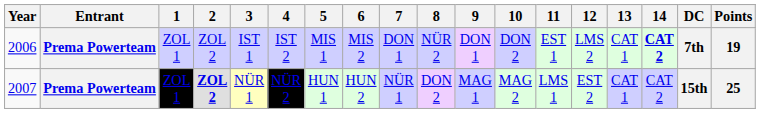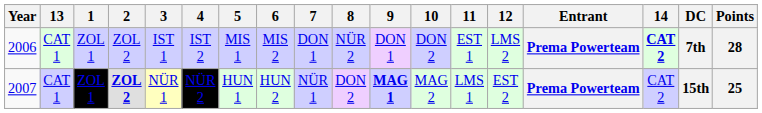 <table class="wikitable" style="text-align:center; font-size:85%">
 <tr>
 <th>Year</th>
-<th>Entrant</th>
+<th>13</th>
 <th>1</th>
 <th>2</th>
 <th>3</th>
 <th>4</th>
 <th>5</th>
 <th>6</th>
 <th>7</th>
 <th>8</th>
 <th>9</th>
 <th>10</th>
 <th>11</th>
 <th>12</th>
-<th>13</th>
+<th>Entrant</th>
 <th>14</th>
 <th>DC</th>
 <th>Points</th>
 </tr>
 <tr>
 <td><a href='#'>2006</a></td>
-<th nowrap><a href='#'>Prema Powerteam</a></th>
+<td style="background:#dfffdf;"><a href='#'>CAT<br>1</a><br></td>
 <td style="background:#cfcfff;"><a href='#'>ZOL<br>1</a><br></td>
 <td style="background:#cfcfff;"><a href='#'>ZOL<br>2</a><br></td>
 <td style="background:#cfcfff;"><a href='#'>IST<br>1</a><br></td>
 <td style="background:#cfcfff;"><a href='#'>IST<br>2</a><br></td>
 <td style="background:#cfcfff;"><a href='#'>MIS<br>1</a><br></td>
 <td style="background:#cfcfff;"><a href='#'>MIS<br>2</a><br></td>
 <td style="background:#cfcfff;"><a href='#'>DON<br>1</a><br></td>
 <td style="background:#cfcfff;"><a href='#'>NÜR<br>2</a><br></td>
 <td style="background:#efcfff;"><a href='#'>DON<br>1</a><br></td>
 <td style="background:#cfcfff;"><a href='#'>DON<br>2</a><br></td>
 <td style="background:#dfffdf;"><a href='#'>EST<br>1</a><br></td>
 <td style="background:#dfffdf;"><a href='#'>LMS<br>2</a><br></td>
-<td style="background:#dfffdf;"><a href='#'>CAT<br>1</a><br></td>
+<th nowrap><a href='#'>Prema Powerteam</a></th>
 <td style="background:#dfffdf;"><strong><a href='#'>CAT<br>2</a><br></strong></td>
 <th>7th</th>
-<th>19</th>
+<th>28</th>
 </tr>
 <tr>
 <td><a href='#'>2007</a></td>
-<th nowrap><a href='#'>Prema Powerteam</a></th>
+<td style="background:#cfcfff;"><a href='#'>CAT<br>1</a><br></td>
 <td style="background:#000000;color:white"><a href='#'><span>ZOL<br>1</span></a><br></td>
 <td style="background:#dfdfdf;"><strong><a href='#'>ZOL<br>2</a><br></strong></td>
 <td style="background:#ffffbf;"><a href='#'>NÜR<br>1</a><br></td>
 <td style="background:#000000;color:white"><a href='#'><span>NÜR<br>2</span></a><br></td>
 <td style="background:#dfffdf;"><a href='#'>HUN<br>1</a><br></td>
 <td style="background:#dfffdf;"><a href='#'>HUN<br>2</a><br></td>
 <td style="background:#cfcfff;"><a href='#'>NÜR<br>1</a><br></td>
 <td style="background:#efcfff;"><a href='#'>DON<br>2</a><br></td>
-<td style="background:#cfcfff;"><a href='#'>MAG<br>1</a><br></td>
+<td style="background:#cfcfff;"><strong><a href='#'>MAG<br>1</a><br></strong></td>
 <td style="background:#dfffdf;"><a href='#'>MAG<br>2</a><br></td>
 <td style="background:#dfffdf;"><a href='#'>LMS<br>1</a><br></td>
 <td style="background:#dfffdf;"><a href='#'>EST<br>2</a><br></td>
-<td style="background:#cfcfff;"><a href='#'>CAT<br>1</a><br></td>
+<th nowrap><a href='#'>Prema Powerteam</a></th>
 <td style="background:#cfcfff;"><a href='#'>CAT<br>2</a><br></td>
 <th>15th</th>
 <th>25</th>
 </tr>
 </table>
